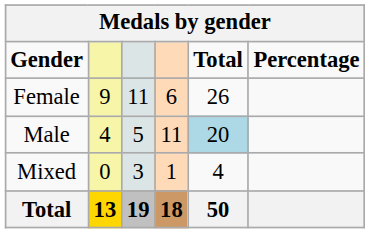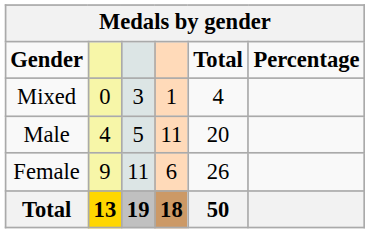 <table class=wikitable style="font-size:85%; float:right;text-align:center">
 <tr bgcolor=EFEFEF>
 <th colspan=6>Medals by gender</th>
 </tr>
 <tr>
 <td><strong>Gender</strong></td>
 <td bgcolor=F7F6A8></td>
 <td bgcolor=DCE5E5></td>
 <td bgcolor=FFDAB9></td>
 <td><strong>Total</strong></td>
 <td><strong>Percentage</strong></td>
 </tr>
 <tr>
-<td>Female</td>
-<td bgcolor=F7F6A8>9</td>
-<td bgcolor=DCE5E5>11</td>
-<td bgcolor=FFDAB9>6</td>
-<td>26</td>
+<td>Mixed</td>
+<td bgcolor=F7F6A8>0</td>
+<td bgcolor=DCE5E5>3</td>
+<td bgcolor=FFDAB9>1</td>
+<td>4</td>
 <td></td>
 </tr>
 <tr>
 <td>Male</td>
 <td bgcolor=F7F6A8>4</td>
 <td bgcolor=DCE5E5>5</td>
 <td bgcolor=FFDAB9>11</td>
-<td style="background: lightblue;">20</td>
+<td>20</td>
 <td></td>
 </tr>
 <tr>
-<td>Mixed</td>
-<td bgcolor=F7F6A8>0</td>
-<td bgcolor=DCE5E5>3</td>
-<td bgcolor=FFDAB9>1</td>
-<td>4</td>
+<td>Female</td>
+<td bgcolor=F7F6A8>9</td>
+<td bgcolor=DCE5E5>11</td>
+<td bgcolor=FFDAB9>6</td>
+<td>26</td>
 <td></td>
 </tr>
 <tr>
 <th>Total</th>
 <th style="background:gold;">13</th>
 <th style="background:silver;">19</th>
 <th style="background:#c96;">18</th>
 <th>50</th>
 <th></th>
 </tr>
 </table>
